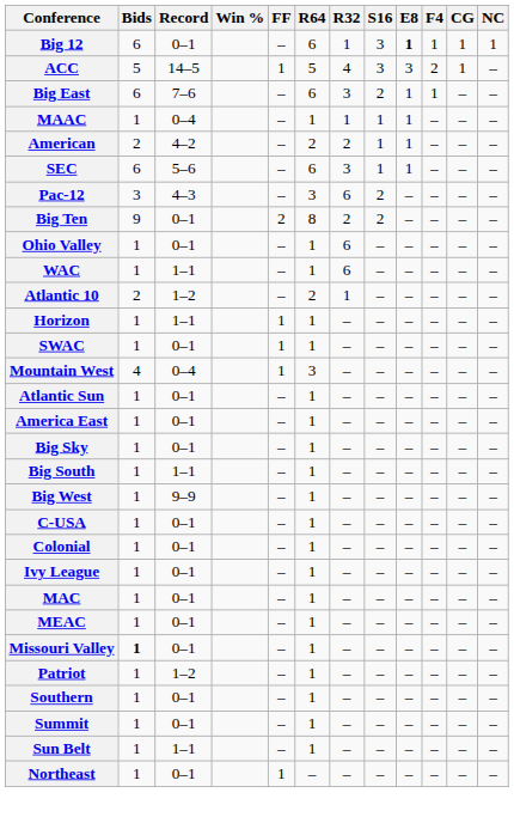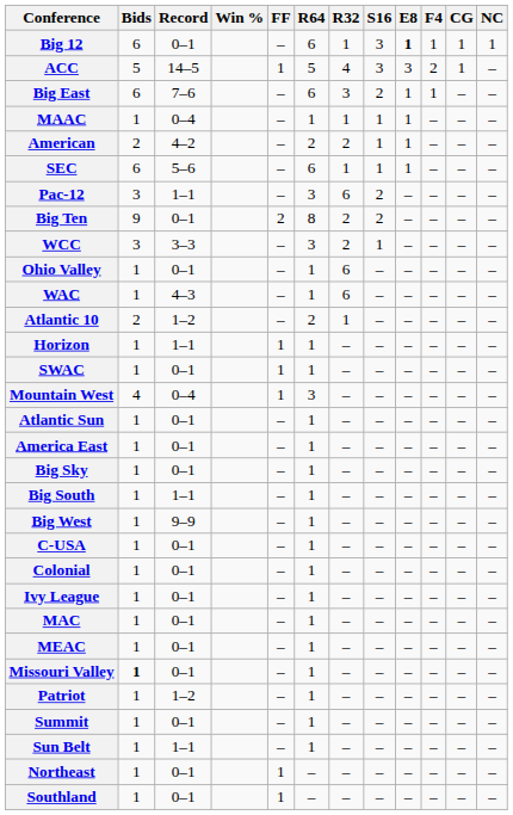 <table class="wikitable sortable plainrowheaders" style="text-align:center;">
 <tr>
 <th scope="col">Conference</th>
 <th scope="col">Bids</th>
 <th scope="col">Record</th>
 <th scope="col">Win %</th>
 <th scope="col">FF</th>
 <th scope="col">R64</th>
 <th scope="col">R32</th>
 <th scope="col">S16</th>
 <th scope="col">E8</th>
 <th scope="col">F4</th>
 <th scope="col">CG</th>
 <th scope="col">NC</th>
 </tr>
 <tr>
 <th scope="row"><a href='#'>Big 12</a></th>
 <td>6</td>
 <td>0–1</td>
 <td></td>
 <td>–</td>
 <td>6</td>
 <td>1</td>
 <td>3</td>
 <td><strong>1</strong></td>
 <td>1</td>
 <td>1</td>
 <td>1</td>
 </tr>
 <tr>
 <th scope="row"><a href='#'>ACC</a></th>
 <td>5</td>
 <td>14–5</td>
 <td></td>
 <td>1</td>
 <td>5</td>
 <td>4</td>
 <td>3</td>
 <td>3</td>
 <td>2</td>
 <td>1</td>
 <td>–</td>
 </tr>
 <tr>
 <th scope="row"><a href='#'>Big East</a></th>
 <td>6</td>
 <td>7–6</td>
 <td></td>
 <td>–</td>
 <td>6</td>
 <td>3</td>
 <td>2</td>
 <td>1</td>
 <td>1</td>
 <td>–</td>
 <td>–</td>
 </tr>
 <tr>
 <th scope="row"><a href='#'>MAAC</a></th>
 <td>1</td>
 <td>0–4</td>
 <td></td>
 <td>–</td>
 <td>1</td>
 <td>1</td>
 <td>1</td>
 <td>1</td>
 <td>–</td>
 <td>–</td>
 <td>–</td>
 </tr>
 <tr>
 <th scope="row"><a href='#'>American</a></th>
 <td>2</td>
 <td>4–2</td>
 <td></td>
 <td>–</td>
 <td>2</td>
 <td>2</td>
 <td>1</td>
 <td>1</td>
 <td>–</td>
 <td>–</td>
 <td>–</td>
 </tr>
 <tr>
 <th scope="row"><a href='#'>SEC</a></th>
 <td>6</td>
 <td>5–6</td>
 <td></td>
 <td>–</td>
 <td>6</td>
-<td>3</td>
+<td>1</td>
 <td>1</td>
 <td>1</td>
 <td>–</td>
 <td>–</td>
 <td>–</td>
 </tr>
 <tr>
 <th scope="row"><a href='#'>Pac-12</a></th>
 <td>3</td>
-<td>4–3</td>
+<td>1–1</td>
 <td></td>
 <td>–</td>
 <td>3</td>
 <td>6</td>
 <td>2</td>
 <td>–</td>
 <td>–</td>
 <td>–</td>
 <td>–</td>
 </tr>
 <tr>
 <th scope="row"><a href='#'>Big Ten</a></th>
 <td>9</td>
 <td>0–1</td>
 <td></td>
 <td>2</td>
 <td>8</td>
 <td>2</td>
 <td>2</td>
 <td>–</td>
 <td>–</td>
 <td>–</td>
 <td>–</td>
 </tr>
 <tr>
+<th scope="row"><a href='#'>WCC</a></th>
+<td>3</td>
+<td>3–3</td>
+<td></td>
+<td>–</td>
+<td>3</td>
+<td>2</td>
+<td>1</td>
+<td>–</td>
+<td>–</td>
+<td>–</td>
+<td>–</td>
+</tr>
+<tr>
 <th scope="row"><a href='#'>Ohio Valley</a></th>
 <td>1</td>
 <td>0–1</td>
 <td></td>
 <td>–</td>
 <td>1</td>
 <td>6</td>
 <td>–</td>
 <td>–</td>
 <td>–</td>
 <td>–</td>
 <td>–</td>
 </tr>
 <tr>
 <th scope="row"><a href='#'>WAC</a></th>
 <td>1</td>
-<td>1–1</td>
+<td>4–3</td>
 <td></td>
 <td>–</td>
 <td>1</td>
 <td>6</td>
 <td>–</td>
 <td>–</td>
 <td>–</td>
 <td>–</td>
 <td>–</td>
 </tr>
 <tr>
 <th scope="row"><a href='#'>Atlantic 10</a></th>
 <td>2</td>
 <td>1–2</td>
 <td></td>
 <td>–</td>
 <td>2</td>
 <td>1</td>
 <td>–</td>
 <td>–</td>
 <td>–</td>
 <td>–</td>
 <td>–</td>
 </tr>
 <tr>
 <th scope="row"><a href='#'>Horizon</a></th>
 <td>1</td>
 <td>1–1</td>
 <td></td>
 <td>1</td>
 <td>1</td>
 <td>–</td>
 <td>–</td>
 <td>–</td>
 <td>–</td>
 <td>–</td>
 <td>–</td>
 </tr>
 <tr>
 <th scope="row"><a href='#'>SWAC</a></th>
 <td>1</td>
 <td>0–1</td>
 <td></td>
 <td>1</td>
 <td>1</td>
 <td>–</td>
 <td>–</td>
 <td>–</td>
 <td>–</td>
 <td>–</td>
 <td>–</td>
 </tr>
 <tr>
 <th scope="row"><a href='#'>Mountain West</a></th>
 <td>4</td>
 <td>0–4</td>
 <td></td>
 <td>1</td>
 <td>3</td>
 <td>–</td>
 <td>–</td>
 <td>–</td>
 <td>–</td>
 <td>–</td>
 <td>–</td>
 </tr>
 <tr>
 <th scope="row"><a href='#'>Atlantic Sun</a></th>
 <td>1</td>
 <td>0–1</td>
 <td></td>
 <td>–</td>
 <td>1</td>
 <td>–</td>
 <td>–</td>
 <td>–</td>
 <td>–</td>
 <td>–</td>
 <td>–</td>
 </tr>
 <tr>
 <th scope="row"><a href='#'>America East</a></th>
 <td>1</td>
 <td>0–1</td>
 <td></td>
 <td>–</td>
 <td>1</td>
 <td>–</td>
 <td>–</td>
 <td>–</td>
 <td>–</td>
 <td>–</td>
 <td>–</td>
 </tr>
 <tr>
 <th scope="row"><a href='#'>Big Sky</a></th>
 <td>1</td>
 <td>0–1</td>
 <td></td>
 <td>–</td>
 <td>1</td>
 <td>–</td>
 <td>–</td>
 <td>–</td>
 <td>–</td>
 <td>–</td>
 <td>–</td>
 </tr>
 <tr>
 <th scope="row"><a href='#'>Big South</a></th>
 <td>1</td>
 <td>1–1</td>
 <td></td>
 <td>–</td>
 <td>1</td>
 <td>–</td>
 <td>–</td>
 <td>–</td>
 <td>–</td>
 <td>–</td>
 <td>–</td>
 </tr>
 <tr>
 <th scope="row"><a href='#'>Big West</a></th>
 <td>1</td>
 <td>9–9</td>
 <td></td>
 <td>–</td>
 <td>1</td>
 <td>–</td>
 <td>–</td>
 <td>–</td>
 <td>–</td>
 <td>–</td>
 <td>–</td>
 </tr>
 <tr>
 <th scope="row"><a href='#'>C-USA</a></th>
 <td>1</td>
 <td>0–1</td>
 <td></td>
 <td>–</td>
 <td>1</td>
 <td>–</td>
 <td>–</td>
 <td>–</td>
 <td>–</td>
 <td>–</td>
 <td>–</td>
 </tr>
 <tr>
 <th scope="row"><a href='#'>Colonial</a></th>
 <td>1</td>
 <td>0–1</td>
 <td></td>
 <td>–</td>
 <td>1</td>
 <td>–</td>
 <td>–</td>
 <td>–</td>
 <td>–</td>
 <td>–</td>
 <td>–</td>
 </tr>
 <tr>
 <th scope="row"><a href='#'>Ivy League</a></th>
 <td>1</td>
 <td>0–1</td>
 <td></td>
 <td>–</td>
 <td>1</td>
 <td>–</td>
 <td>–</td>
 <td>–</td>
 <td>–</td>
 <td>–</td>
 <td>–</td>
 </tr>
 <tr>
 <th scope="row"><a href='#'>MAC</a></th>
 <td>1</td>
 <td>0–1</td>
 <td></td>
 <td>–</td>
 <td>1</td>
 <td>–</td>
 <td>–</td>
 <td>–</td>
 <td>–</td>
 <td>–</td>
 <td>–</td>
 </tr>
 <tr>
 <th scope="row"><a href='#'>MEAC</a></th>
 <td>1</td>
 <td>0–1</td>
 <td></td>
 <td>–</td>
 <td>1</td>
 <td>–</td>
 <td>–</td>
 <td>–</td>
 <td>–</td>
 <td>–</td>
 <td>–</td>
 </tr>
 <tr>
 <th scope="row"><a href='#'>Missouri Valley</a></th>
 <td><strong>1</strong></td>
 <td>0–1</td>
 <td></td>
 <td>–</td>
 <td>1</td>
 <td>–</td>
 <td>–</td>
 <td>–</td>
 <td>–</td>
 <td>–</td>
 <td>–</td>
 </tr>
 <tr>
 <th scope="row"><a href='#'>Patriot</a></th>
 <td>1</td>
 <td>1–2</td>
 <td></td>
 <td>–</td>
 <td>1</td>
 <td>–</td>
 <td>–</td>
 <td>–</td>
 <td>–</td>
 <td>–</td>
 <td>–</td>
 </tr>
 <tr>
-<th scope="row"><a href='#'>Southern</a></th>
-<td>1</td>
-<td>0–1</td>
-<td></td>
-<td>–</td>
-<td>1</td>
-<td>–</td>
-<td>–</td>
-<td>–</td>
-<td>–</td>
-<td>–</td>
-<td>–</td>
-</tr>
-<tr>
 <th scope="row"><a href='#'>Summit</a></th>
 <td>1</td>
 <td>0–1</td>
 <td></td>
 <td>–</td>
 <td>1</td>
 <td>–</td>
 <td>–</td>
 <td>–</td>
 <td>–</td>
 <td>–</td>
 <td>–</td>
 </tr>
 <tr>
 <th scope="row"><a href='#'>Sun Belt</a></th>
 <td>1</td>
 <td>1–1</td>
 <td></td>
 <td>–</td>
 <td>1</td>
 <td>–</td>
 <td>–</td>
 <td>–</td>
 <td>–</td>
 <td>–</td>
 <td>–</td>
 </tr>
 <tr>
 <th scope="row"><a href='#'>Northeast</a></th>
 <td>1</td>
 <td>0–1</td>
 <td></td>
 <td>1</td>
 <td>–</td>
 <td>–</td>
 <td>–</td>
 <td>–</td>
 <td>–</td>
 <td>–</td>
 <td>–</td>
 </tr>
+<tr>
+<th scope="row"><a href='#'>Southland</a></th>
+<td>1</td>
+<td>0–1</td>
+<td></td>
+<td>1</td>
+<td>–</td>
+<td>–</td>
+<td>–</td>
+<td>–</td>
+<td>–</td>
+<td>–</td>
+<td>–</td>
+</tr>
 </table>
